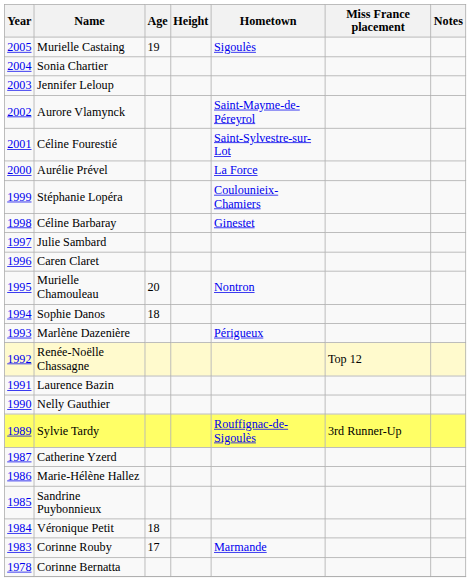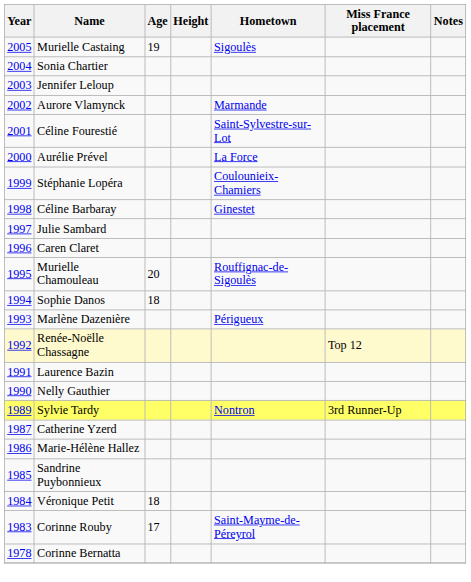 <table class="wikitable sortable">
 <tr>
 <th>Year</th>
 <th>Name</th>
 <th>Age</th>
 <th>Height</th>
 <th>Hometown</th>
 <th>Miss France placement</th>
 <th>Notes</th>
 </tr>
 <tr>
 <td><a href='#'>2005</a></td>
 <td>Murielle Castaing</td>
 <td>19</td>
 <td></td>
 <td><a href='#'>Sigoulès</a></td>
 <td></td>
 <td></td>
 </tr>
 <tr>
 <td><a href='#'>2004</a></td>
 <td>Sonia Chartier</td>
 <td></td>
 <td></td>
 <td></td>
 <td></td>
 <td></td>
 </tr>
 <tr>
 <td><a href='#'>2003</a></td>
 <td>Jennifer Leloup</td>
 <td></td>
 <td></td>
 <td></td>
 <td></td>
 <td></td>
 </tr>
 <tr>
 <td><a href='#'>2002</a></td>
 <td>Aurore Vlamynck</td>
 <td></td>
 <td></td>
-<td><a href='#'>Saint-Mayme-de-Péreyrol</a></td>
+<td><a href='#'>Marmande</a></td>
 <td></td>
 <td></td>
 </tr>
 <tr>
 <td><a href='#'>2001</a></td>
 <td>Céline Fourestié</td>
 <td></td>
 <td></td>
 <td><a href='#'>Saint-Sylvestre-sur-Lot</a></td>
 <td></td>
 <td></td>
 </tr>
 <tr>
 <td><a href='#'>2000</a></td>
 <td>Aurélie Prével</td>
 <td></td>
 <td></td>
 <td><a href='#'>La Force</a></td>
 <td></td>
 <td></td>
 </tr>
 <tr>
 <td><a href='#'>1999</a></td>
 <td>Stéphanie Lopéra</td>
 <td></td>
 <td></td>
 <td><a href='#'>Coulounieix-Chamiers</a></td>
 <td></td>
 <td></td>
 </tr>
 <tr>
 <td><a href='#'>1998</a></td>
 <td>Céline Barbaray</td>
 <td></td>
 <td></td>
 <td><a href='#'>Ginestet</a></td>
 <td></td>
 <td></td>
 </tr>
 <tr>
 <td><a href='#'>1997</a></td>
 <td>Julie Sambard</td>
 <td></td>
 <td></td>
 <td></td>
 <td></td>
 <td></td>
 </tr>
 <tr>
 <td><a href='#'>1996</a></td>
 <td>Caren Claret</td>
 <td></td>
 <td></td>
 <td></td>
 <td></td>
 <td></td>
 </tr>
 <tr>
 <td><a href='#'>1995</a></td>
 <td>Murielle Chamouleau</td>
 <td>20</td>
 <td></td>
-<td><a href='#'>Nontron</a></td>
+<td><a href='#'>Rouffignac-de-Sigoulès</a></td>
 <td></td>
 <td></td>
 </tr>
 <tr>
 <td><a href='#'>1994</a></td>
 <td>Sophie Danos</td>
 <td>18</td>
 <td></td>
 <td></td>
 <td></td>
 <td></td>
 </tr>
 <tr>
 <td><a href='#'>1993</a></td>
 <td>Marlène Dazenière</td>
 <td></td>
 <td></td>
 <td><a href='#'>Périgueux</a></td>
 <td></td>
 <td></td>
 </tr>
 <tr bgcolor=#FFFACD>
 <td><a href='#'>1992</a></td>
 <td>Renée-Noëlle Chassagne</td>
 <td></td>
 <td></td>
 <td></td>
 <td>Top 12</td>
 <td></td>
 </tr>
 <tr>
 <td><a href='#'>1991</a></td>
 <td>Laurence Bazin</td>
 <td></td>
 <td></td>
 <td></td>
 <td></td>
 <td></td>
 </tr>
 <tr>
 <td><a href='#'>1990</a></td>
 <td>Nelly Gauthier</td>
 <td></td>
 <td></td>
 <td></td>
 <td></td>
 <td></td>
 </tr>
 <tr bgcolor=#FFFF66>
 <td><a href='#'>1989</a></td>
 <td>Sylvie Tardy</td>
 <td></td>
 <td></td>
-<td><a href='#'>Rouffignac-de-Sigoulès</a></td>
+<td><a href='#'>Nontron</a></td>
 <td>3rd Runner-Up</td>
 <td></td>
 </tr>
 <tr>
 <td><a href='#'>1987</a></td>
 <td>Catherine Yzerd</td>
 <td></td>
 <td></td>
 <td></td>
 <td></td>
 <td></td>
 </tr>
 <tr>
 <td><a href='#'>1986</a></td>
 <td>Marie-Hélène Hallez</td>
 <td></td>
 <td></td>
 <td></td>
 <td></td>
 <td></td>
 </tr>
 <tr>
 <td><a href='#'>1985</a></td>
 <td>Sandrine Puybonnieux</td>
 <td></td>
 <td></td>
 <td></td>
 <td></td>
 <td></td>
 </tr>
 <tr>
 <td><a href='#'>1984</a></td>
 <td>Véronique Petit</td>
 <td>18</td>
 <td></td>
 <td></td>
 <td></td>
 <td></td>
 </tr>
 <tr>
 <td><a href='#'>1983</a></td>
 <td>Corinne Rouby</td>
 <td>17</td>
 <td></td>
-<td><a href='#'>Marmande</a></td>
+<td><a href='#'>Saint-Mayme-de-Péreyrol</a></td>
 <td></td>
 <td></td>
 </tr>
 <tr>
 <td><a href='#'>1978</a></td>
 <td>Corinne Bernatta</td>
 <td></td>
 <td></td>
 <td></td>
 <td></td>
 <td></td>
 </tr>
 <tr>
 </tr>
 </table>
